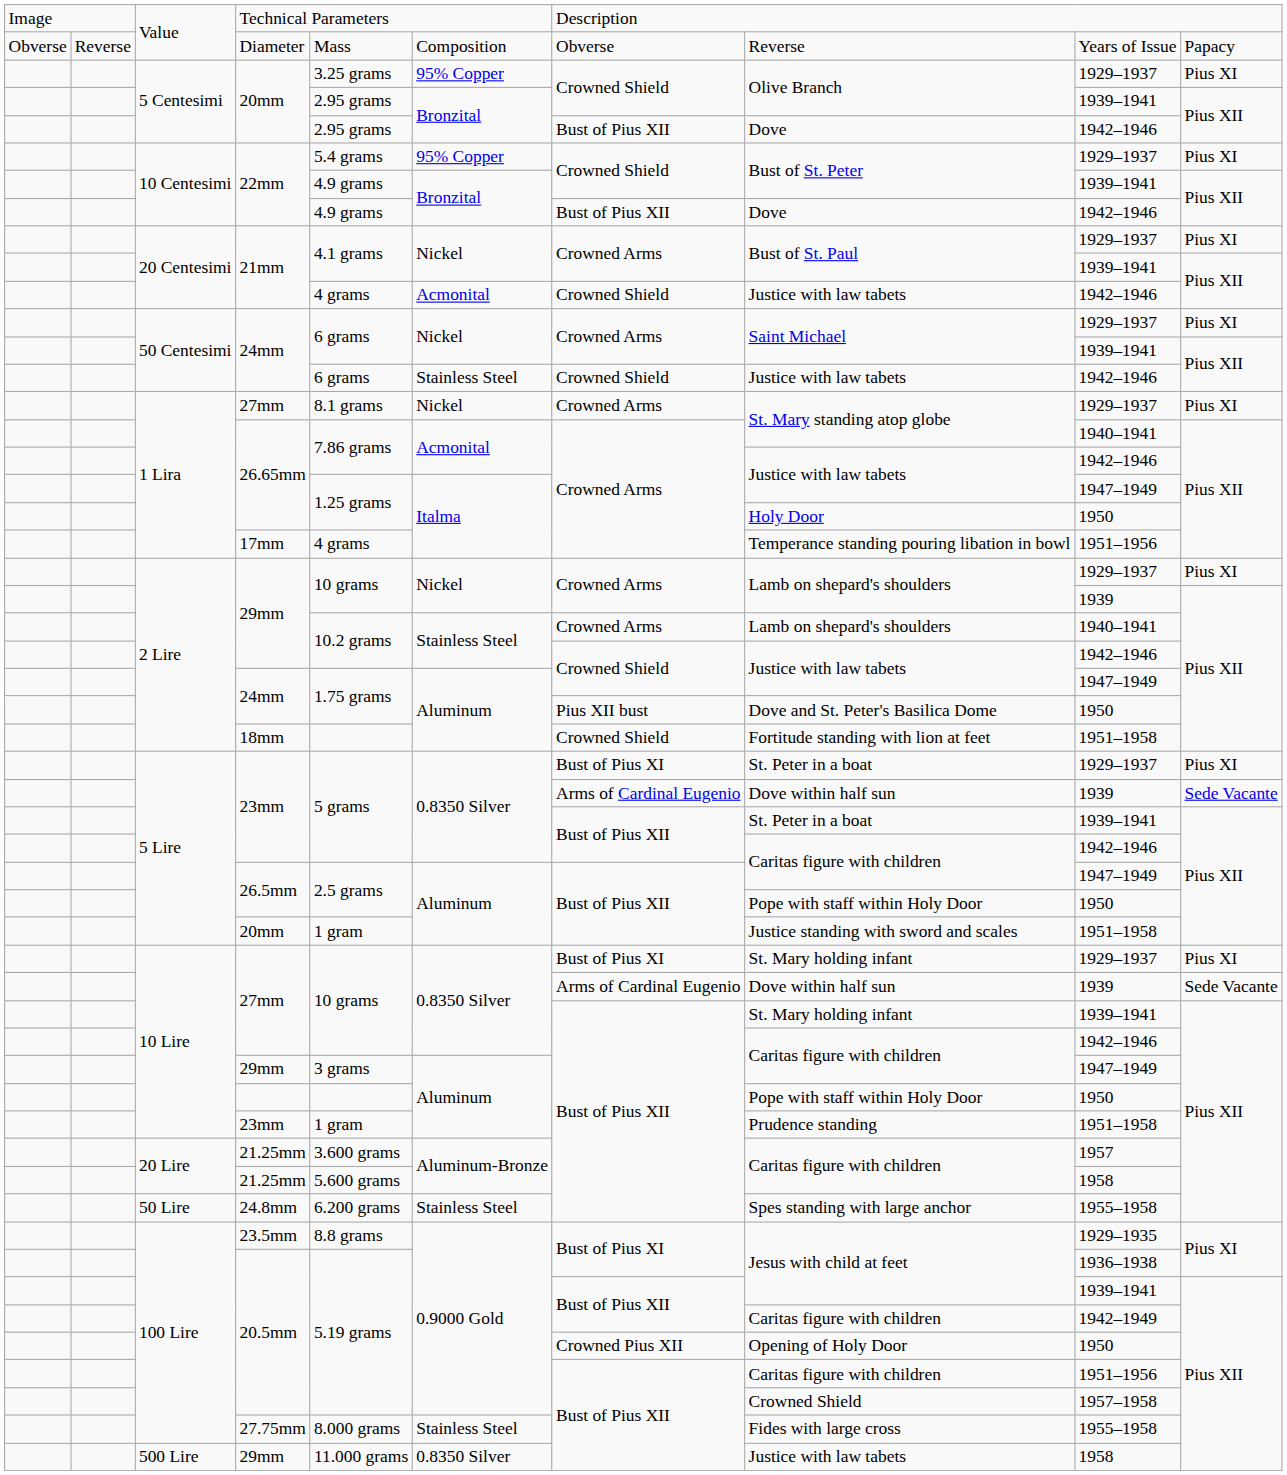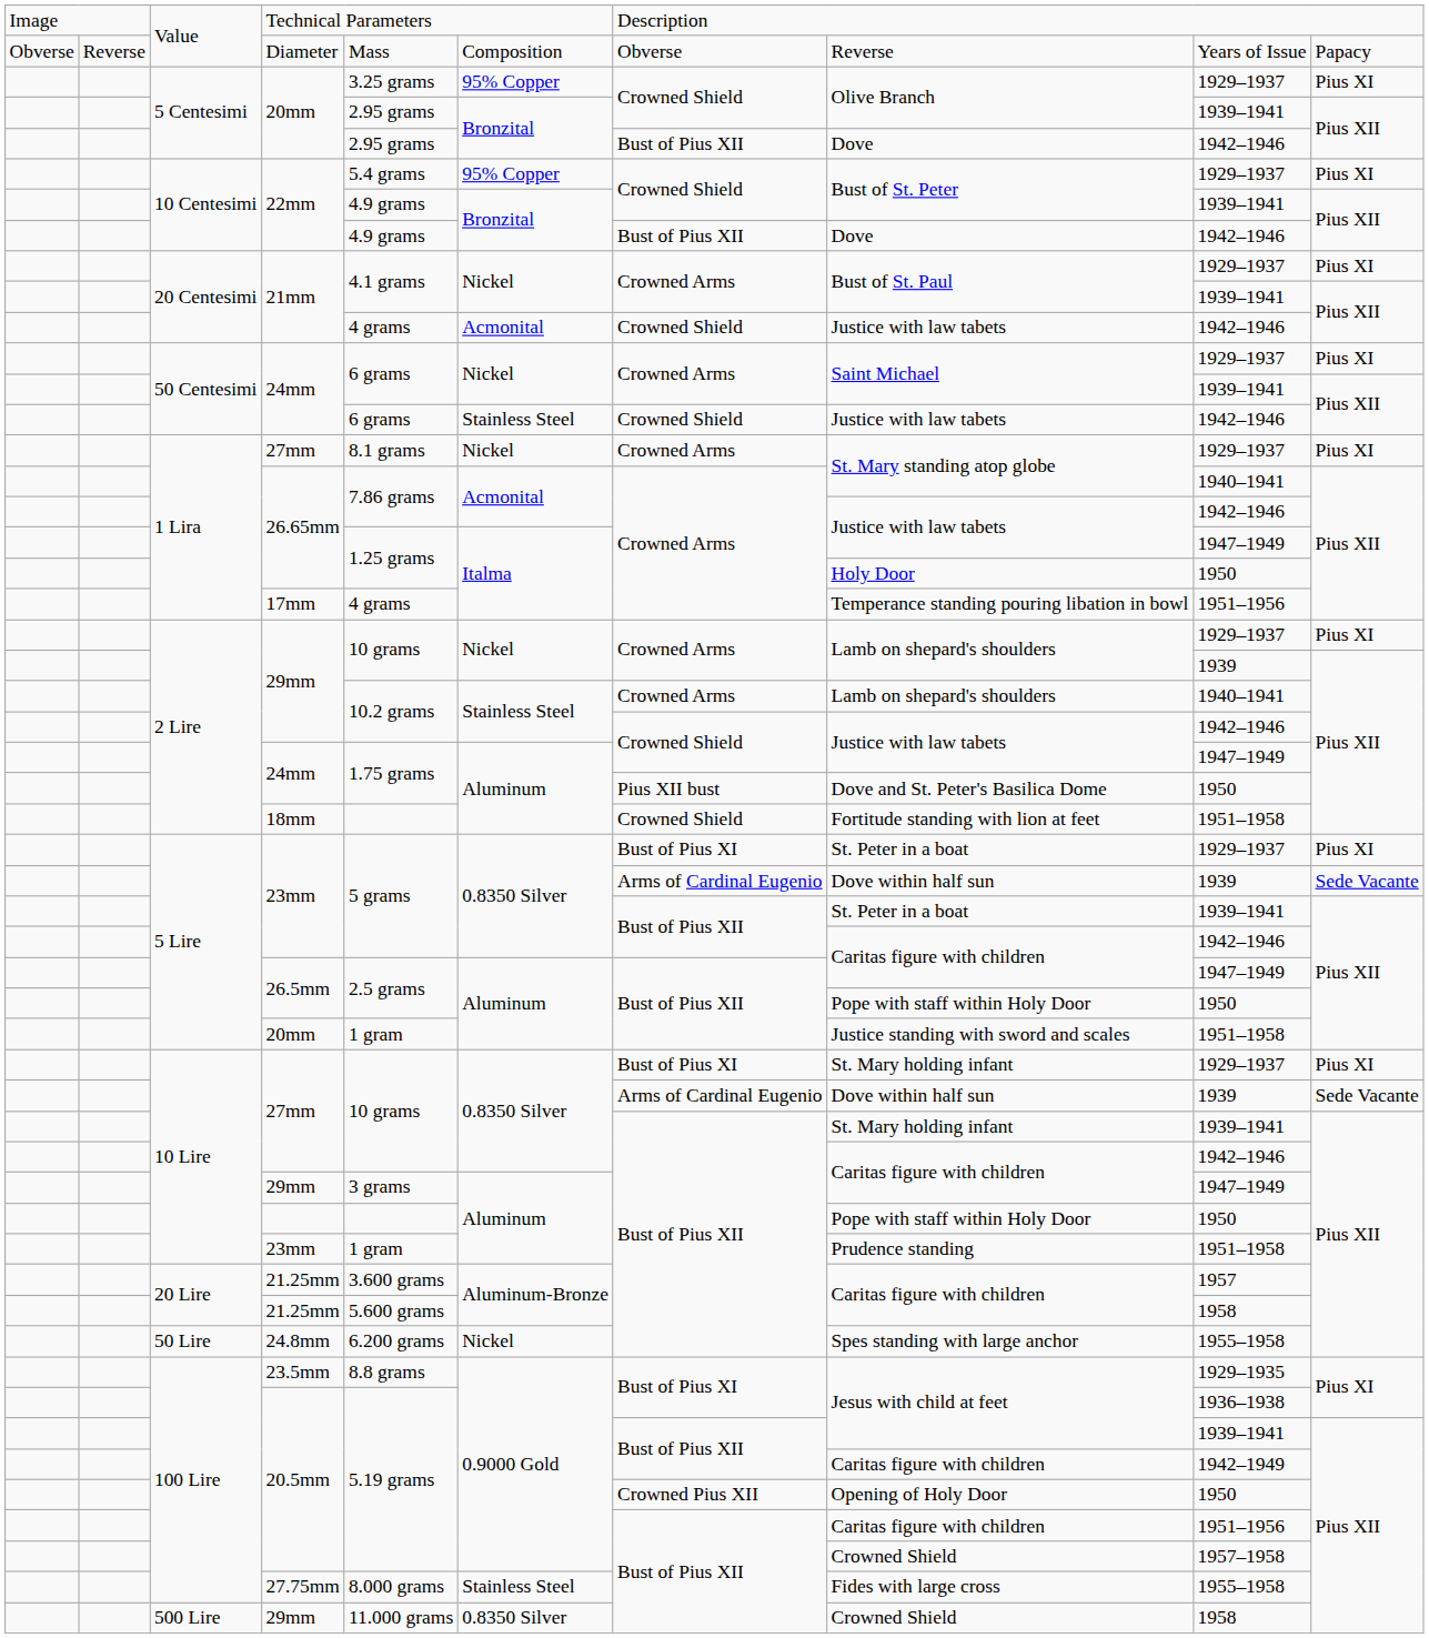 <table class="wikitable">
 <tr>
 <td colspan="2">Image</td>
 <td rowspan="2">Value</td>
 <td colspan="3">Technical Parameters</td>
 <td colspan="4">Description</td>
 </tr>
 <tr>
 <td>Obverse</td>
 <td>Reverse</td>
 <td>Diameter</td>
 <td>Mass</td>
 <td>Composition</td>
 <td>Obverse</td>
 <td>Reverse</td>
 <td>Years of Issue</td>
 <td>Papacy</td>
 </tr>
 <tr>
 <td></td>
 <td></td>
 <td rowspan="3">5 Centesimi</td>
 <td rowspan="3">20mm</td>
 <td>3.25 grams</td>
 <td><a href='#'>95% Copper</a></td>
 <td rowspan="2">Crowned Shield</td>
 <td rowspan="2">Olive Branch</td>
 <td>1929–1937</td>
 <td>Pius XI</td>
 </tr>
 <tr>
 <td></td>
 <td></td>
 <td>2.95 grams</td>
 <td rowspan="2"><a href='#'>Bronzital</a></td>
 <td>1939–1941</td>
 <td rowspan="2">Pius XII</td>
 </tr>
 <tr>
 <td></td>
 <td></td>
 <td>2.95 grams</td>
 <td>Bust of Pius XII</td>
 <td>Dove</td>
 <td>1942–1946</td>
 </tr>
 <tr>
 <td></td>
 <td></td>
 <td rowspan="3">10 Centesimi</td>
 <td rowspan="3">22mm</td>
 <td>5.4 grams</td>
 <td><a href='#'>95% Copper</a></td>
 <td rowspan="2">Crowned Shield</td>
 <td rowspan="2">Bust of <a href='#'>St. Peter</a></td>
 <td>1929–1937</td>
 <td>Pius XI</td>
 </tr>
 <tr>
 <td></td>
 <td></td>
 <td>4.9 grams</td>
 <td rowspan="2"><a href='#'>Bronzital</a></td>
 <td>1939–1941</td>
 <td rowspan="2">Pius XII</td>
 </tr>
 <tr>
 <td></td>
 <td></td>
 <td>4.9 grams</td>
 <td>Bust of Pius XII</td>
 <td>Dove</td>
 <td>1942–1946</td>
 </tr>
 <tr>
 <td></td>
 <td></td>
 <td rowspan="3">20 Centesimi</td>
 <td rowspan="3">21mm</td>
 <td rowspan="2">4.1 grams</td>
 <td rowspan="2">Nickel</td>
 <td rowspan="2">Crowned Arms</td>
 <td rowspan="2">Bust of <a href='#'>St. Paul</a></td>
 <td>1929–1937</td>
 <td>Pius XI</td>
 </tr>
 <tr>
 <td></td>
 <td></td>
 <td>1939–1941</td>
 <td rowspan="2">Pius XII</td>
 </tr>
 <tr>
 <td></td>
 <td></td>
 <td>4 grams</td>
 <td><a href='#'>Acmonital</a></td>
 <td>Crowned Shield</td>
 <td>Justice with law tabets</td>
 <td>1942–1946</td>
 </tr>
 <tr>
 <td></td>
 <td></td>
 <td rowspan="3">50 Centesimi</td>
 <td rowspan="3">24mm</td>
 <td rowspan="2">6 grams</td>
 <td rowspan="2">Nickel</td>
 <td rowspan="2">Crowned Arms</td>
 <td rowspan="2"><a href='#'>Saint Michael</a></td>
 <td>1929–1937</td>
 <td>Pius XI</td>
 </tr>
 <tr>
 <td></td>
 <td></td>
 <td>1939–1941</td>
 <td rowspan="2">Pius XII</td>
 </tr>
 <tr>
 <td></td>
 <td></td>
 <td>6 grams</td>
 <td>Stainless Steel</td>
 <td>Crowned Shield</td>
 <td>Justice with law tabets</td>
 <td>1942–1946</td>
 </tr>
 <tr>
 <td></td>
 <td></td>
 <td rowspan="6">1 Lira</td>
 <td>27mm</td>
 <td>8.1 grams</td>
 <td>Nickel</td>
 <td>Crowned Arms</td>
 <td rowspan="2"><a href='#'>St. Mary</a> standing atop globe</td>
 <td>1929–1937</td>
 <td>Pius XI</td>
 </tr>
 <tr>
 <td></td>
 <td></td>
 <td rowspan="4">26.65mm</td>
 <td rowspan="2">7.86 grams</td>
 <td rowspan="2"><a href='#'>Acmonital</a></td>
 <td rowspan="5">Crowned Arms</td>
 <td>1940–1941</td>
 <td rowspan="5">Pius XII</td>
 </tr>
 <tr>
 <td></td>
 <td></td>
 <td rowspan="2">Justice with law tabets</td>
 <td>1942–1946</td>
 </tr>
 <tr>
 <td></td>
 <td></td>
 <td rowspan="2">1.25 grams</td>
 <td rowspan="3"><a href='#'>Italma</a></td>
 <td>1947–1949</td>
 </tr>
 <tr>
 <td></td>
 <td></td>
 <td><a href='#'>Holy Door</a></td>
 <td>1950</td>
 </tr>
 <tr>
 <td></td>
 <td></td>
 <td>17mm</td>
 <td>4 grams</td>
 <td>Temperance standing pouring libation in bowl</td>
 <td>1951–1956</td>
 </tr>
 <tr>
 <td></td>
 <td></td>
 <td rowspan="7">2 Lire</td>
 <td rowspan="4">29mm</td>
 <td rowspan="2">10 grams</td>
 <td rowspan="2">Nickel</td>
 <td rowspan="2">Crowned Arms</td>
 <td rowspan="2">Lamb on shepard's shoulders</td>
 <td>1929–1937</td>
 <td>Pius XI</td>
 </tr>
 <tr>
 <td></td>
 <td></td>
 <td>1939</td>
 <td rowspan="6">Pius XII</td>
 </tr>
 <tr>
 <td></td>
 <td></td>
 <td rowspan="2">10.2 grams</td>
 <td rowspan="2">Stainless Steel</td>
 <td>Crowned Arms</td>
 <td>Lamb on shepard's shoulders</td>
 <td>1940–1941</td>
 </tr>
 <tr>
 <td></td>
 <td></td>
 <td rowspan="2">Crowned Shield</td>
 <td rowspan="2">Justice with law tabets</td>
 <td>1942–1946</td>
 </tr>
 <tr>
 <td></td>
 <td></td>
 <td rowspan="2">24mm</td>
 <td rowspan="2">1.75 grams</td>
 <td rowspan="3">Aluminum</td>
 <td>1947–1949</td>
 </tr>
 <tr>
 <td></td>
 <td></td>
 <td>Pius XII bust</td>
 <td>Dove and St. Peter's Basilica Dome</td>
 <td>1950</td>
 </tr>
 <tr>
 <td></td>
 <td></td>
 <td>18mm</td>
 <td></td>
 <td>Crowned Shield</td>
 <td>Fortitude standing with lion at feet</td>
 <td>1951–1958</td>
 </tr>
 <tr>
 <td></td>
 <td></td>
 <td rowspan="7">5 Lire</td>
 <td rowspan="4">23mm</td>
 <td rowspan="4">5 grams</td>
 <td rowspan="4">0.8350 Silver</td>
 <td>Bust of Pius XI</td>
 <td>St. Peter in a boat</td>
 <td>1929–1937</td>
 <td>Pius XI</td>
 </tr>
 <tr>
 <td></td>
 <td></td>
 <td>Arms of <a href='#'>Cardinal Eugenio</a></td>
 <td>Dove within half sun</td>
 <td>1939</td>
 <td><a href='#'>Sede Vacante</a></td>
 </tr>
 <tr>
 <td></td>
 <td></td>
 <td rowspan="2">Bust of Pius XII</td>
 <td>St. Peter in a boat</td>
 <td>1939–1941</td>
 <td rowspan="5">Pius XII</td>
 </tr>
 <tr>
 <td></td>
 <td></td>
 <td rowspan="2">Caritas figure with children</td>
 <td>1942–1946</td>
 </tr>
 <tr>
 <td></td>
 <td></td>
 <td rowspan="2">26.5mm</td>
 <td rowspan="2">2.5 grams</td>
 <td rowspan="3">Aluminum</td>
 <td rowspan="3">Bust of Pius XII</td>
 <td>1947–1949</td>
 </tr>
 <tr>
 <td></td>
 <td></td>
 <td>Pope with staff within Holy Door</td>
 <td>1950</td>
 </tr>
 <tr>
 <td></td>
 <td></td>
 <td>20mm</td>
 <td>1 gram</td>
 <td>Justice standing with sword and scales</td>
 <td>1951–1958</td>
 </tr>
 <tr>
 <td></td>
 <td></td>
 <td rowspan="7">10 Lire</td>
 <td rowspan="4">27mm</td>
 <td rowspan="4">10 grams</td>
 <td rowspan="4">0.8350 Silver</td>
 <td>Bust of Pius XI</td>
 <td>St. Mary holding infant</td>
 <td>1929–1937</td>
 <td>Pius XI</td>
 </tr>
 <tr>
 <td></td>
 <td></td>
 <td>Arms of Cardinal Eugenio</td>
 <td>Dove within half sun</td>
 <td>1939</td>
 <td>Sede Vacante</td>
 </tr>
 <tr>
 <td></td>
 <td></td>
 <td rowspan="8">Bust of Pius XII</td>
 <td>St. Mary holding infant</td>
 <td>1939–1941</td>
 <td rowspan="8">Pius XII</td>
 </tr>
 <tr>
 <td></td>
 <td></td>
 <td rowspan="2">Caritas figure with children</td>
 <td>1942–1946</td>
 </tr>
 <tr>
 <td></td>
 <td></td>
 <td>29mm</td>
 <td>3 grams</td>
 <td rowspan="3">Aluminum</td>
 <td>1947–1949</td>
 </tr>
 <tr>
 <td></td>
 <td></td>
 <td></td>
 <td></td>
 <td>Pope with staff within Holy Door</td>
 <td>1950</td>
 </tr>
 <tr>
 <td></td>
 <td></td>
 <td>23mm</td>
 <td>1 gram</td>
 <td>Prudence standing</td>
 <td>1951–1958</td>
 </tr>
 <tr>
 <td></td>
 <td></td>
 <td rowspan="2">20 Lire</td>
 <td>21.25mm</td>
 <td>3.600 grams</td>
 <td rowspan="2">Aluminum-Bronze</td>
 <td rowspan="2">Caritas figure with children</td>
 <td>1957</td>
 </tr>
 <tr>
 <td></td>
 <td></td>
 <td>21.25mm</td>
 <td>5.600 grams</td>
 <td>1958</td>
 </tr>
 <tr>
 <td></td>
 <td></td>
 <td>50 Lire</td>
 <td>24.8mm</td>
 <td>6.200 grams</td>
-<td>Stainless Steel</td>
+<td>Nickel</td>
 <td>Spes standing with large anchor</td>
 <td>1955–1958</td>
 </tr>
 <tr>
 <td></td>
 <td></td>
 <td rowspan="8">100 Lire</td>
 <td>23.5mm</td>
 <td>8.8 grams</td>
 <td rowspan="7">0.9000 Gold</td>
 <td rowspan="2">Bust of Pius XI</td>
 <td rowspan="3">Jesus with child at feet</td>
 <td>1929–1935</td>
 <td rowspan="2">Pius XI</td>
 </tr>
 <tr>
 <td></td>
 <td></td>
 <td rowspan="6">20.5mm</td>
 <td rowspan="6">5.19 grams</td>
 <td>1936–1938</td>
 </tr>
 <tr>
 <td></td>
 <td></td>
 <td rowspan="2">Bust of Pius XII</td>
 <td>1939–1941</td>
 <td rowspan="7">Pius XII</td>
 </tr>
 <tr>
 <td></td>
 <td></td>
 <td>Caritas figure with children</td>
 <td>1942–1949</td>
 </tr>
 <tr>
 <td></td>
 <td></td>
 <td>Crowned Pius XII</td>
 <td>Opening of Holy Door</td>
 <td>1950</td>
 </tr>
 <tr>
 <td></td>
 <td></td>
 <td rowspan="4">Bust of Pius XII</td>
 <td>Caritas figure with children</td>
 <td>1951–1956</td>
 </tr>
 <tr>
 <td></td>
 <td></td>
 <td>Crowned Shield</td>
 <td>1957–1958</td>
 </tr>
 <tr>
 <td></td>
 <td></td>
 <td>27.75mm</td>
 <td>8.000 grams</td>
 <td>Stainless Steel</td>
 <td>Fides with large cross</td>
 <td>1955–1958</td>
 </tr>
 <tr>
 <td></td>
 <td></td>
 <td>500 Lire</td>
 <td>29mm</td>
 <td>11.000 grams</td>
 <td>0.8350 Silver</td>
-<td>Justice with law tabets</td>
+<td>Crowned Shield</td>
 <td>1958</td>
 </tr>
 </table>
